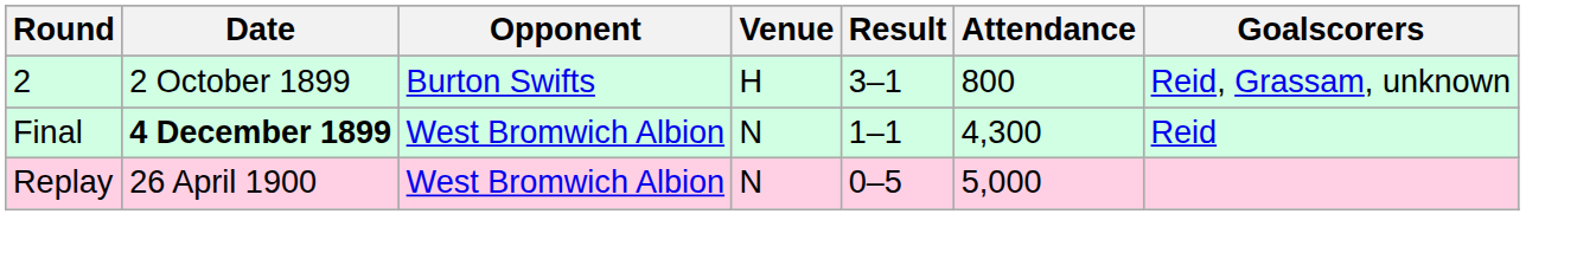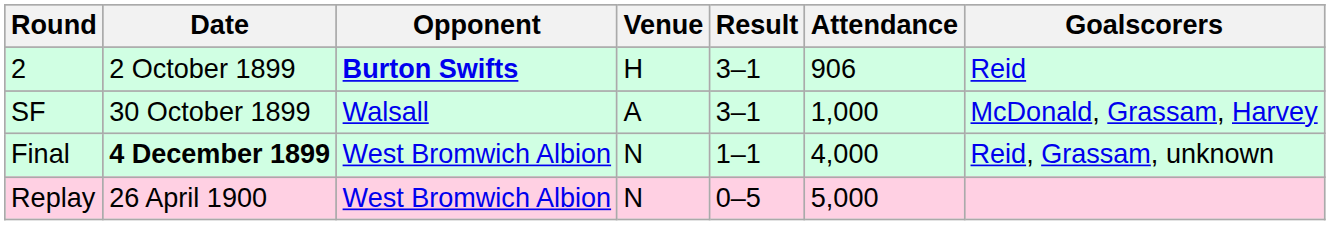 <table class="wikitable">
 <tr>
 <th>Round</th>
 <th>Date</th>
 <th>Opponent</th>
 <th>Venue</th>
 <th>Result</th>
 <th>Attendance</th>
 <th>Goalscorers</th>
 </tr>
 <tr style="background-color: #d0ffe3;">
 <td>2</td>
 <td>2 October 1899</td>
-<td><a href='#'>Burton Swifts</a></td>
+<td><strong><a href='#'>Burton Swifts</a></strong></td>
 <td>H</td>
 <td>3–1</td>
-<td>800</td>
-<td><a href='#'>Reid</a>, <a href='#'>Grassam</a>, unknown</td>
+<td>906</td>
+<td><a href='#'>Reid</a></td>
+</tr>
+<tr style="background-color: #d0ffe3;">
+<td>SF</td>
+<td>30 October 1899</td>
+<td><a href='#'>Walsall</a></td>
+<td>A</td>
+<td>3–1</td>
+<td>1,000</td>
+<td><a href='#'>McDonald</a>, <a href='#'>Grassam</a>, <a href='#'>Harvey</a></td>
 </tr>
 <tr style="background-color: #d0ffe3;">
 <td>Final</td>
 <td><strong>4 December 1899</strong></td>
 <td><a href='#'>West Bromwich Albion</a></td>
 <td>N</td>
 <td>1–1</td>
-<td>4,300</td>
-<td><a href='#'>Reid</a></td>
+<td>4,000</td>
+<td><a href='#'>Reid</a>, <a href='#'>Grassam</a>, unknown</td>
 </tr>
 <tr style="background-color: #ffd0e3;">
 <td>Replay</td>
 <td>26 April 1900</td>
 <td><a href='#'>West Bromwich Albion</a></td>
 <td>N</td>
 <td>0–5</td>
 <td>5,000</td>
 <td></td>
 </tr>
 </table>
